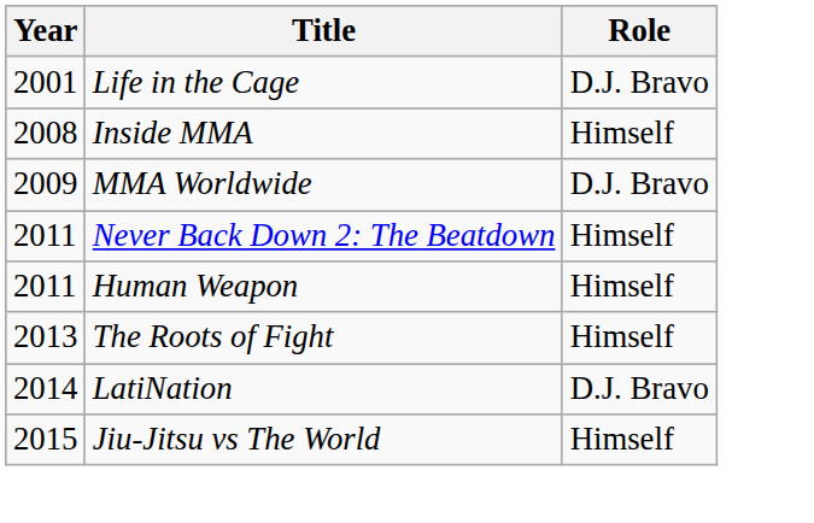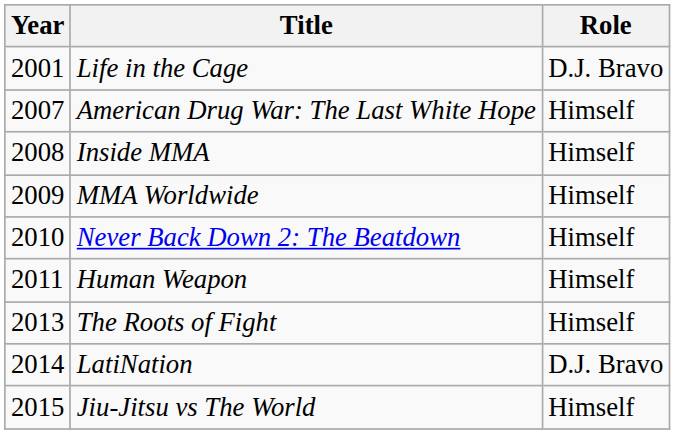 <table class="wikitable sortable">
 <tr>
 <th>Year</th>
 <th>Title</th>
 <th>Role</th>
 </tr>
 <tr>
 <td>2001</td>
 <td><em>Life in the Cage</em></td>
 <td>D.J. Bravo</td>
 </tr>
 <tr>
+<td>2007</td>
+<td><em>American Drug War: The Last White Hope</em></td>
+<td>Himself</td>
+</tr>
+<tr>
 <td>2008</td>
 <td><em>Inside MMA</em></td>
 <td>Himself</td>
 </tr>
 <tr>
 <td>2009</td>
 <td><em>MMA Worldwide</em></td>
-<td>D.J. Bravo</td>
+<td>Himself</td>
 </tr>
 <tr>
-<td>2011</td>
+<td>2010</td>
 <td><em><a href='#'>Never Back Down 2: The Beatdown</a></em></td>
 <td>Himself</td>
 </tr>
 <tr>
 <td>2011</td>
 <td><em>Human Weapon</em></td>
 <td>Himself</td>
 </tr>
 <tr>
 <td>2013</td>
 <td><em>The Roots of Fight</em></td>
 <td>Himself</td>
 </tr>
 <tr>
 <td>2014</td>
 <td><em>LatiNation</em></td>
 <td>D.J. Bravo</td>
 </tr>
 <tr>
 <td>2015</td>
 <td><em>Jiu-Jitsu vs The World</em></td>
 <td>Himself</td>
 </tr>
 </table>
